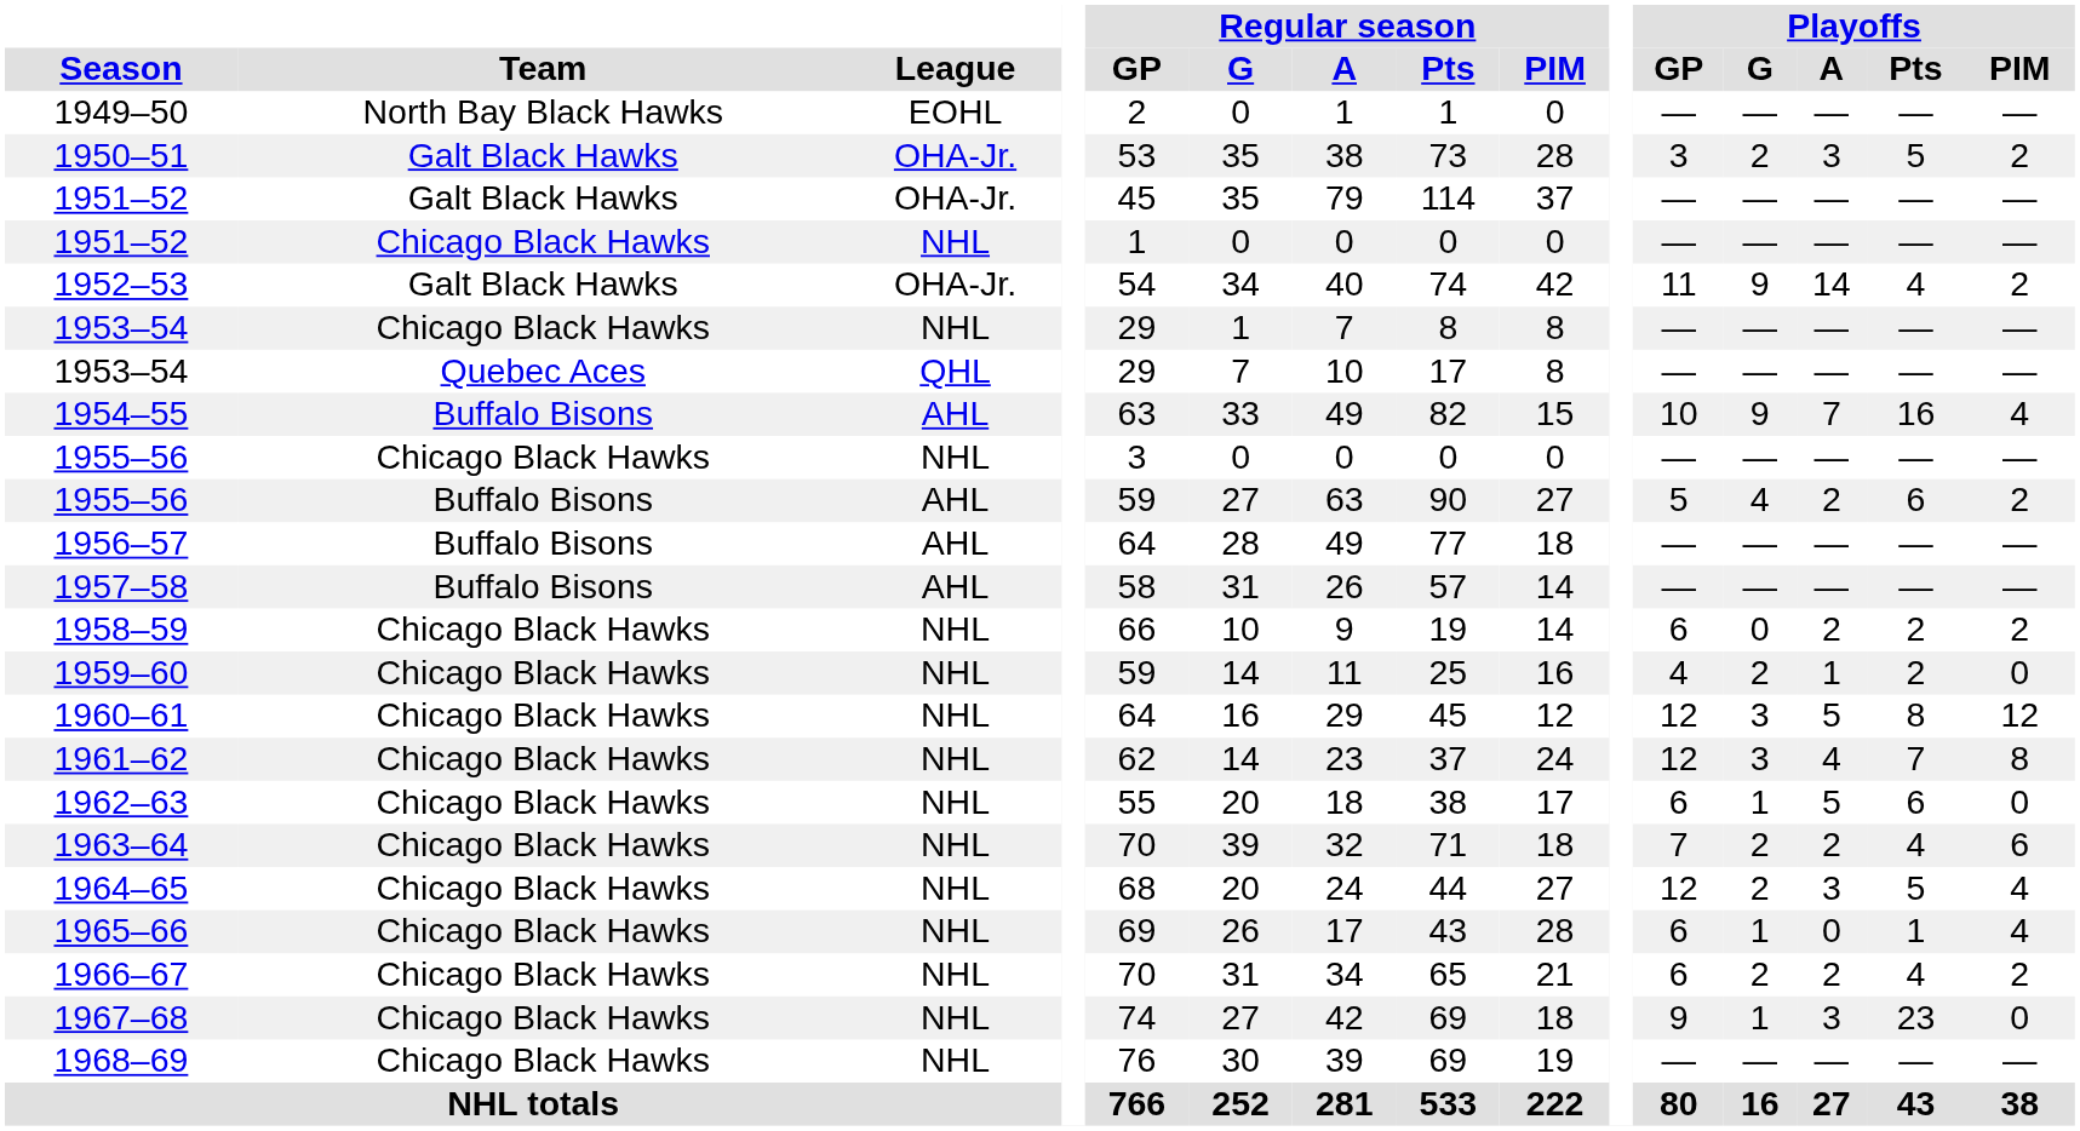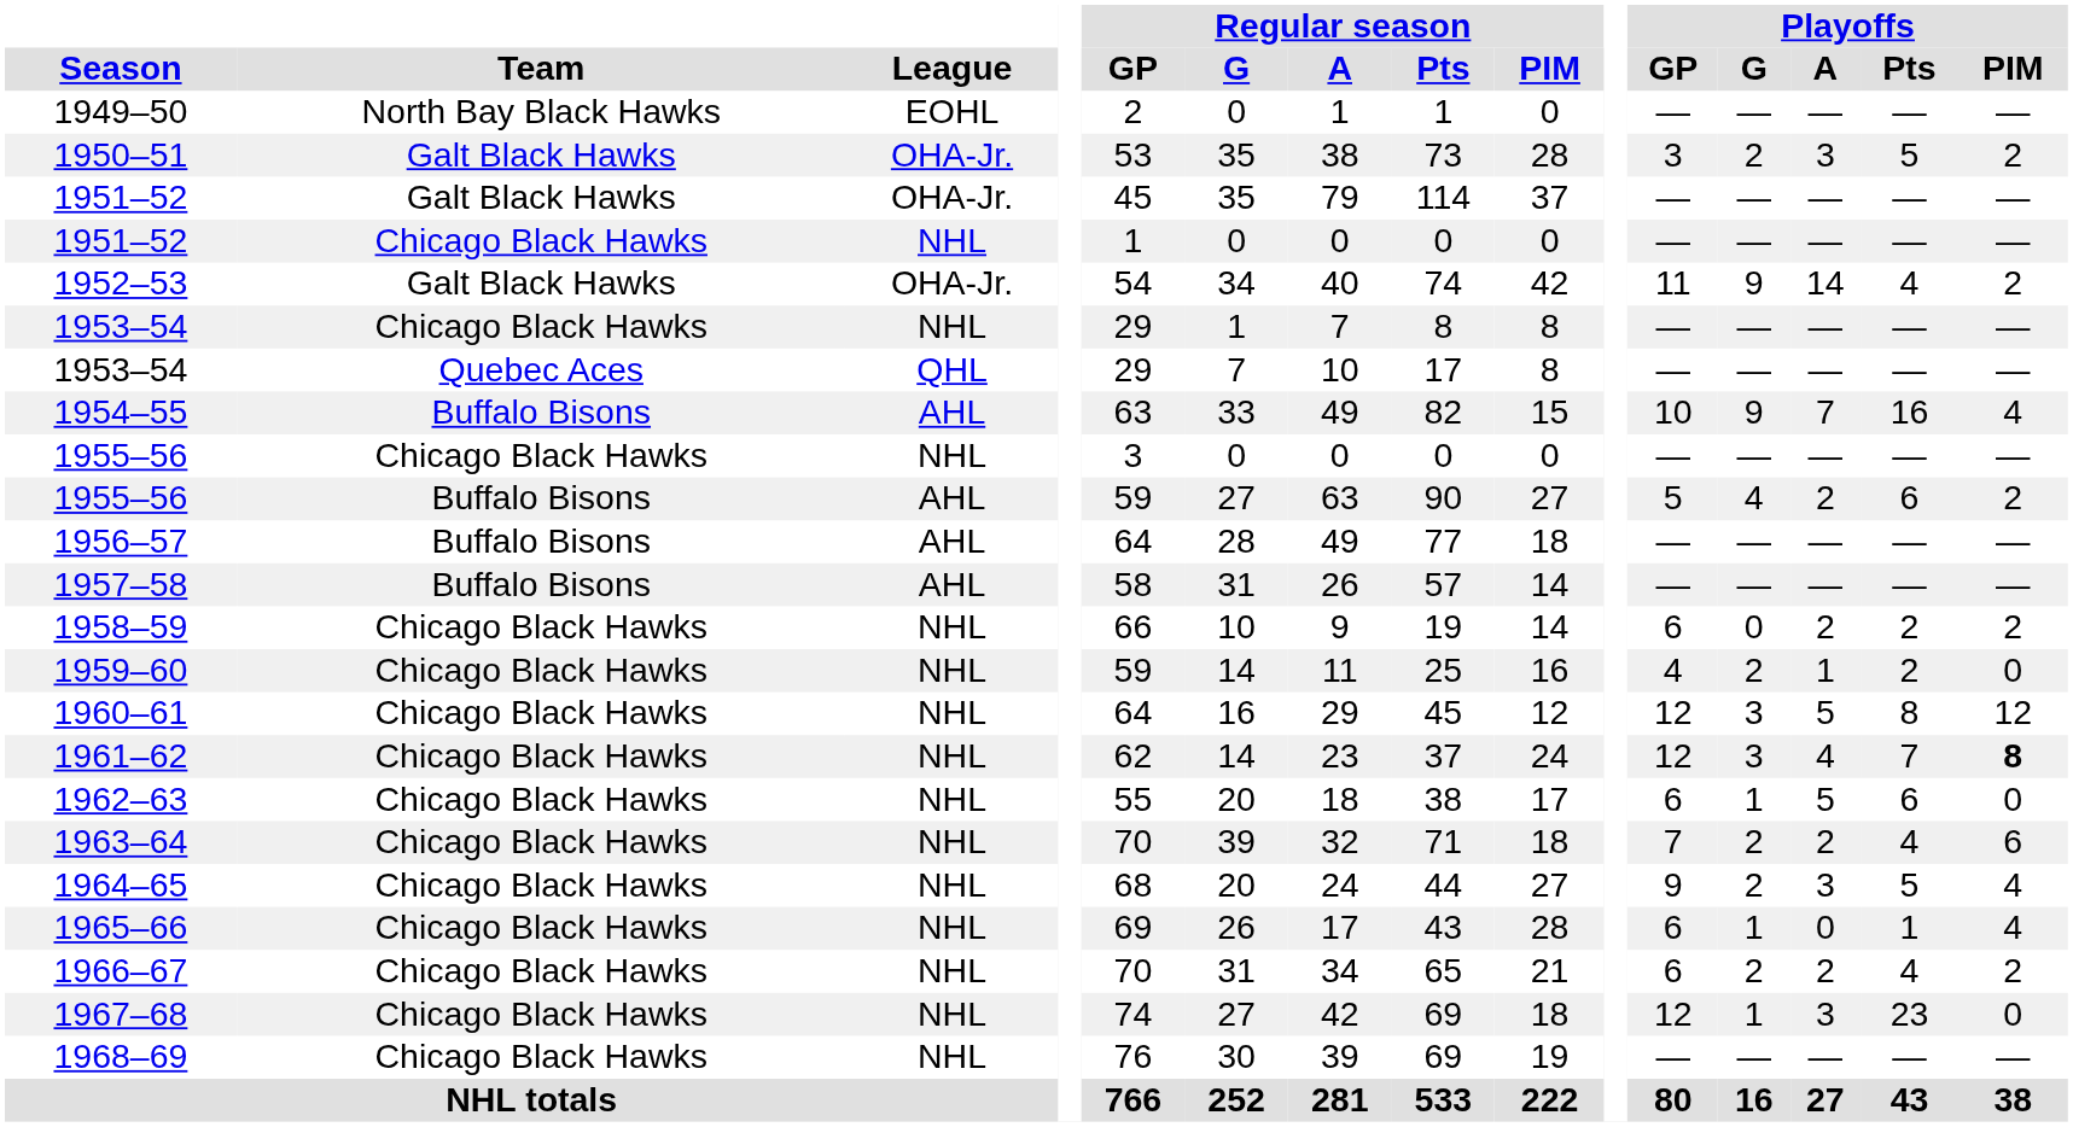 <table border="0" cellpadding="1" cellspacing="0" style="text-align:center; width:60em;">
 <tr style="background:#e0e0e0;">
 <th colspan="3"  bgcolor="#ffffff"> </th>
 <th rowspan="99" bgcolor="#ffffff"> </th>
 <th colspan="5"><a href='#'>Regular season</a></th>
 <th rowspan="99" bgcolor="#ffffff"> </th>
 <th colspan="5"><a href='#'>Playoffs</a></th>
 </tr>
 <tr style="background:#e0e0e0;">
 <th><a href='#'>Season</a></th>
 <th>Team</th>
 <th>League</th>
 <th>GP</th>
 <th><a href='#'>G</a></th>
 <th><a href='#'>A</a></th>
 <th><a href='#'>Pts</a></th>
 <th><a href='#'>PIM</a></th>
 <th>GP</th>
 <th>G</th>
 <th>A</th>
 <th>Pts</th>
 <th>PIM</th>
 </tr>
 <tr>
 <td>1949–50</td>
 <td>North Bay Black Hawks</td>
 <td>EOHL</td>
 <td>2</td>
 <td>0</td>
 <td>1</td>
 <td>1</td>
 <td>0</td>
 <td>—</td>
 <td>—</td>
 <td>—</td>
 <td>—</td>
 <td>—</td>
 </tr>
 <tr style="background:#f0f0f0;">
 <td><a href='#'>1950–51</a></td>
 <td><a href='#'>Galt Black Hawks</a></td>
 <td><a href='#'>OHA-Jr.</a></td>
 <td>53</td>
 <td>35</td>
 <td>38</td>
 <td>73</td>
 <td>28</td>
 <td>3</td>
 <td>2</td>
 <td>3</td>
 <td>5</td>
 <td>2</td>
 </tr>
 <tr>
 <td><a href='#'>1951–52</a></td>
 <td>Galt Black Hawks</td>
 <td>OHA-Jr.</td>
 <td>45</td>
 <td>35</td>
 <td>79</td>
 <td>114</td>
 <td>37</td>
 <td>—</td>
 <td>—</td>
 <td>—</td>
 <td>—</td>
 <td>—</td>
 </tr>
 <tr style="background:#f0f0f0;">
 <td><a href='#'>1951–52</a></td>
 <td><a href='#'>Chicago Black Hawks</a></td>
 <td><a href='#'>NHL</a></td>
 <td>1</td>
 <td>0</td>
 <td>0</td>
 <td>0</td>
 <td>0</td>
 <td>—</td>
 <td>—</td>
 <td>—</td>
 <td>—</td>
 <td>—</td>
 </tr>
 <tr>
 <td><a href='#'>1952–53</a></td>
 <td>Galt Black Hawks</td>
 <td>OHA-Jr.</td>
 <td>54</td>
 <td>34</td>
 <td>40</td>
 <td>74</td>
 <td>42</td>
 <td>11</td>
 <td>9</td>
 <td>14</td>
 <td>4</td>
 <td>2</td>
 </tr>
 <tr style="background:#f0f0f0;">
 <td><a href='#'>1953–54</a></td>
 <td>Chicago Black Hawks</td>
 <td>NHL</td>
 <td>29</td>
 <td>1</td>
 <td>7</td>
 <td>8</td>
 <td>8</td>
 <td>—</td>
 <td>—</td>
 <td>—</td>
 <td>—</td>
 <td>—</td>
 </tr>
 <tr>
 <td>1953–54</td>
 <td><a href='#'>Quebec Aces</a></td>
 <td><a href='#'>QHL</a></td>
 <td>29</td>
 <td>7</td>
 <td>10</td>
 <td>17</td>
 <td>8</td>
 <td>—</td>
 <td>—</td>
 <td>—</td>
 <td>—</td>
 <td>—</td>
 </tr>
 <tr style="background:#f0f0f0;">
 <td><a href='#'>1954–55</a></td>
 <td><a href='#'>Buffalo Bisons</a></td>
 <td><a href='#'>AHL</a></td>
 <td>63</td>
 <td>33</td>
 <td>49</td>
 <td>82</td>
 <td>15</td>
 <td>10</td>
 <td>9</td>
 <td>7</td>
 <td>16</td>
 <td>4</td>
 </tr>
 <tr>
 <td><a href='#'>1955–56</a></td>
 <td>Chicago Black Hawks</td>
 <td>NHL</td>
 <td>3</td>
 <td>0</td>
 <td>0</td>
 <td>0</td>
 <td>0</td>
 <td>—</td>
 <td>—</td>
 <td>—</td>
 <td>—</td>
 <td>—</td>
 </tr>
 <tr style="background:#f0f0f0;">
 <td><a href='#'>1955–56</a></td>
 <td>Buffalo Bisons</td>
 <td>AHL</td>
 <td>59</td>
 <td>27</td>
 <td>63</td>
 <td>90</td>
 <td>27</td>
 <td>5</td>
 <td>4</td>
 <td>2</td>
 <td>6</td>
 <td>2</td>
 </tr>
 <tr>
 <td><a href='#'>1956–57</a></td>
 <td>Buffalo Bisons</td>
 <td>AHL</td>
 <td>64</td>
 <td>28</td>
 <td>49</td>
 <td>77</td>
 <td>18</td>
 <td>—</td>
 <td>—</td>
 <td>—</td>
 <td>—</td>
 <td>—</td>
 </tr>
 <tr style="background:#f0f0f0;">
 <td><a href='#'>1957–58</a></td>
 <td>Buffalo Bisons</td>
 <td>AHL</td>
 <td>58</td>
 <td>31</td>
 <td>26</td>
 <td>57</td>
 <td>14</td>
 <td>—</td>
 <td>—</td>
 <td>—</td>
 <td>—</td>
 <td>—</td>
 </tr>
 <tr>
 <td><a href='#'>1958–59</a></td>
 <td>Chicago Black Hawks</td>
 <td>NHL</td>
 <td>66</td>
 <td>10</td>
 <td>9</td>
 <td>19</td>
 <td>14</td>
 <td>6</td>
 <td>0</td>
 <td>2</td>
 <td>2</td>
 <td>2</td>
 </tr>
 <tr style="background:#f0f0f0;">
 <td><a href='#'>1959–60</a></td>
 <td>Chicago Black Hawks</td>
 <td>NHL</td>
 <td>59</td>
 <td>14</td>
 <td>11</td>
 <td>25</td>
 <td>16</td>
 <td>4</td>
 <td>2</td>
 <td>1</td>
 <td>2</td>
 <td>0</td>
 </tr>
 <tr>
 <td><a href='#'>1960–61</a></td>
 <td>Chicago Black Hawks</td>
 <td>NHL</td>
 <td>64</td>
 <td>16</td>
 <td>29</td>
 <td>45</td>
 <td>12</td>
 <td>12</td>
 <td>3</td>
 <td>5</td>
 <td>8</td>
 <td>12</td>
 </tr>
 <tr style="background:#f0f0f0;">
 <td><a href='#'>1961–62</a></td>
 <td>Chicago Black Hawks</td>
 <td>NHL</td>
 <td>62</td>
 <td>14</td>
 <td>23</td>
 <td>37</td>
 <td>24</td>
 <td>12</td>
 <td>3</td>
 <td>4</td>
 <td>7</td>
-<td>8</td>
+<td><strong>8</strong></td>
 </tr>
 <tr>
 <td><a href='#'>1962–63</a></td>
 <td>Chicago Black Hawks</td>
 <td>NHL</td>
 <td>55</td>
 <td>20</td>
 <td>18</td>
 <td>38</td>
 <td>17</td>
 <td>6</td>
 <td>1</td>
 <td>5</td>
 <td>6</td>
 <td>0</td>
 </tr>
 <tr style="background:#f0f0f0;">
 <td><a href='#'>1963–64</a></td>
 <td>Chicago Black Hawks</td>
 <td>NHL</td>
 <td>70</td>
 <td>39</td>
 <td>32</td>
 <td>71</td>
 <td>18</td>
 <td>7</td>
 <td>2</td>
 <td>2</td>
 <td>4</td>
 <td>6</td>
 </tr>
 <tr>
 <td><a href='#'>1964–65</a></td>
 <td>Chicago Black Hawks</td>
 <td>NHL</td>
 <td>68</td>
 <td>20</td>
 <td>24</td>
 <td>44</td>
 <td>27</td>
-<td>12</td>
+<td>9</td>
 <td>2</td>
 <td>3</td>
 <td>5</td>
 <td>4</td>
 </tr>
 <tr style="background:#f0f0f0;">
 <td><a href='#'>1965–66</a></td>
 <td>Chicago Black Hawks</td>
 <td>NHL</td>
 <td>69</td>
 <td>26</td>
 <td>17</td>
 <td>43</td>
 <td>28</td>
 <td>6</td>
 <td>1</td>
 <td>0</td>
 <td>1</td>
 <td>4</td>
 </tr>
 <tr>
 <td><a href='#'>1966–67</a></td>
 <td>Chicago Black Hawks</td>
 <td>NHL</td>
 <td>70</td>
 <td>31</td>
 <td>34</td>
 <td>65</td>
 <td>21</td>
 <td>6</td>
 <td>2</td>
 <td>2</td>
 <td>4</td>
 <td>2</td>
 </tr>
 <tr style="background:#f0f0f0;">
 <td><a href='#'>1967–68</a></td>
 <td>Chicago Black Hawks</td>
 <td>NHL</td>
 <td>74</td>
 <td>27</td>
 <td>42</td>
 <td>69</td>
 <td>18</td>
-<td>9</td>
+<td>12</td>
 <td>1</td>
 <td>3</td>
 <td>23</td>
 <td>0</td>
 </tr>
 <tr>
 <td><a href='#'>1968–69</a></td>
 <td>Chicago Black Hawks</td>
 <td>NHL</td>
 <td>76</td>
 <td>30</td>
 <td>39</td>
 <td>69</td>
 <td>19</td>
 <td>—</td>
 <td>—</td>
 <td>—</td>
 <td>—</td>
 <td>—</td>
 </tr>
 <tr style="background:#e0e0e0;">
 <th colspan="3">NHL totals</th>
 <th>766</th>
 <th>252</th>
 <th>281</th>
 <th>533</th>
 <th>222</th>
 <th>80</th>
 <th>16</th>
 <th>27</th>
 <th>43</th>
 <th>38</th>
 </tr>
 </table>
